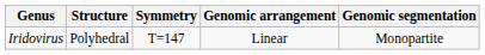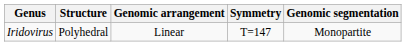 <table class="wikitable sortable" style="text-align:center">
 <tr>
 <th>Genus</th>
 <th>Structure</th>
+<th>Genomic arrangement</th>
 <th>Symmetry</th>
-<th>Genomic arrangement</th>
 <th>Genomic segmentation</th>
 </tr>
 <tr>
 <td><em>Iridovirus</em></td>
 <td>Polyhedral</td>
+<td>Linear</td>
 <td>T=147</td>
-<td>Linear</td>
 <td>Monopartite</td>
 </tr>
 </table>
